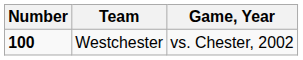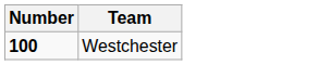 <table class="wikitable">
 <tr>
 <th>Number</th>
 <th>Team</th>
-<th>Game, Year</th>
 </tr>
 <tr>
 <td><strong>100</strong></td>
 <td>Westchester</td>
-<td>vs. Chester, 2002</td>
 </tr>
 </table>
